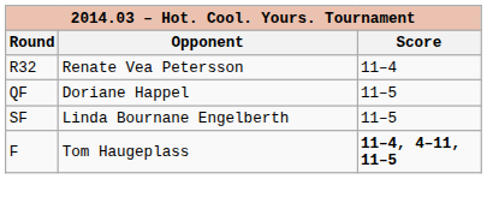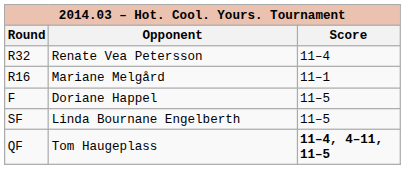 <table class=wikitable style=font-size:80%>
 <tr>
 <td colspan=3 align=center bgcolor=#ebc2af><strong>2014.03 – Hot. Cool. Yours. Tournament</strong></td>
 </tr>
 <tr>
 <th>Round</th>
 <th width=200>Opponent</th>
 <th width=80>Score</th>
 </tr>
 <tr>
 <td>R32</td>
 <td>Renate Vea Petersson</td>
 <td>11–4</td>
 </tr>
 <tr>
-<td>QF</td>
+<td>R16</td>
+<td> Mariane Melgård</td>
+<td>11–1</td>
+</tr>
+<tr>
+<td>F</td>
 <td> Doriane Happel</td>
 <td>11–5</td>
 </tr>
 <tr>
 <td>SF</td>
 <td> Linda Bournane Engelberth</td>
 <td>11–5</td>
 </tr>
 <tr>
-<td>F</td>
+<td>QF</td>
 <td> Tom Haugeplass</td>
 <td><strong>11–4, 4–11, 11–5</strong></td>
 </tr>
 </table>
